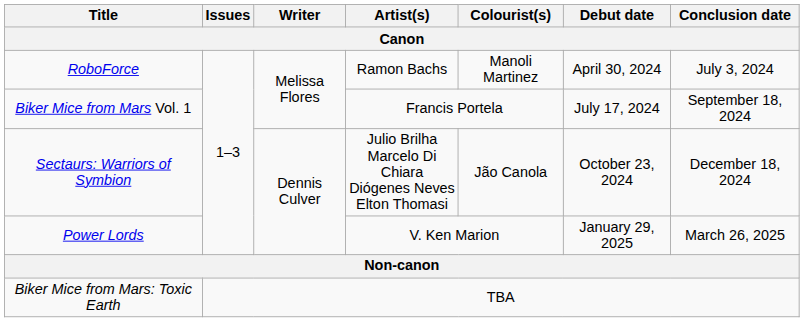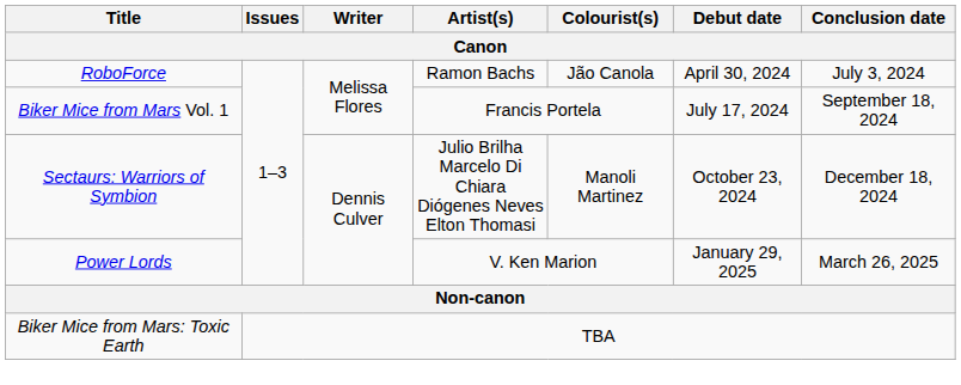 <table class="wikitable" width="100%" style="text-align: center;">
 <tr>
 <th scope="col">Title</th>
 <th scope="col">Issues</th>
 <th scope="col">Writer</th>
 <th scope="col">Artist(s)</th>
 <th scope="col">Colourist(s)</th>
 <th scope="col">Debut date</th>
 <th scope="col">Conclusion date</th>
 </tr>
 <tr>
 <th colspan="7">Canon</th>
 </tr>
 <tr>
 <td><a href='#'><em>RoboForce</em></a></td>
 <td rowspan="4">1–3</td>
 <td rowspan="2">Melissa Flores</td>
 <td>Ramon Bachs</td>
-<td>Manoli Martinez</td>
+<td>Jão Canola</td>
 <td>April 30, 2024</td>
 <td>July 3, 2024</td>
 </tr>
 <tr>
 <td><em><a href='#'>Biker Mice from Mars</a></em> Vol. 1</td>
 <td colspan="2">Francis Portela</td>
 <td>July 17, 2024</td>
 <td>September 18, 2024</td>
 </tr>
 <tr>
 <td><em><a href='#'>Sectaurs: Warriors of Symbion</a></em></td>
 <td rowspan="2">Dennis Culver</td>
 <td>Julio Brilha<br>Marcelo Di Chiara<br>Diógenes Neves<br>Elton Thomasi</td>
-<td>Jão Canola</td>
+<td>Manoli Martinez</td>
 <td>October 23, 2024</td>
 <td>December 18, 2024</td>
 </tr>
 <tr>
 <td><em><a href='#'>Power Lords</a></em></td>
 <td colspan="2">V. Ken Marion</td>
 <td>January 29, 2025</td>
 <td>March 26, 2025</td>
 </tr>
 <tr>
 <th colspan="7">Non-canon</th>
 </tr>
 <tr>
 <td><em>Biker Mice from Mars: Toxic Earth</em></td>
 <td colspan="6">TBA</td>
 </tr>
 </table>
